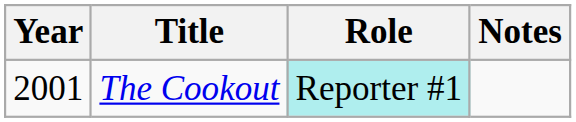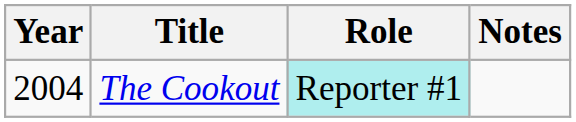 <table class="wikitable sortable">
 <tr>
 <th>Year</th>
 <th>Title</th>
 <th>Role</th>
 <th>Notes</th>
 </tr>
 <tr>
-<td>2001</td>
+<td>2004</td>
 <td><em><a href='#'>The Cookout</a></em></td>
 <td style="background: paleturquoise;">Reporter #1</td>
 <td></td>
 </tr>
 </table>
